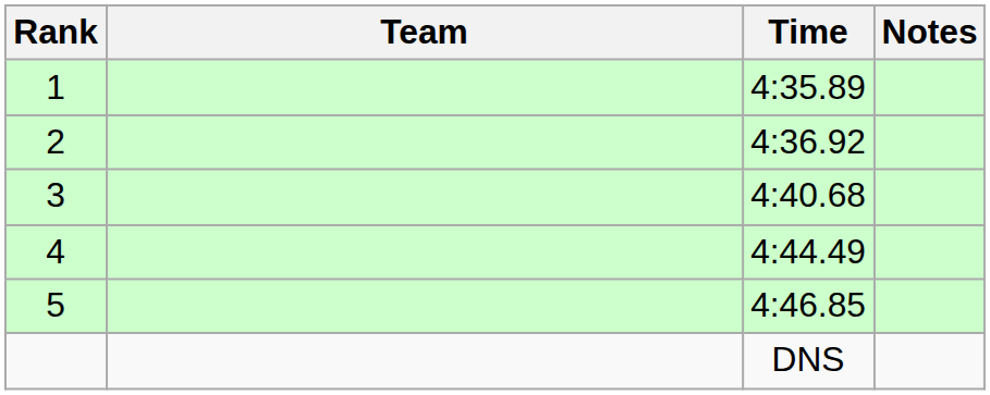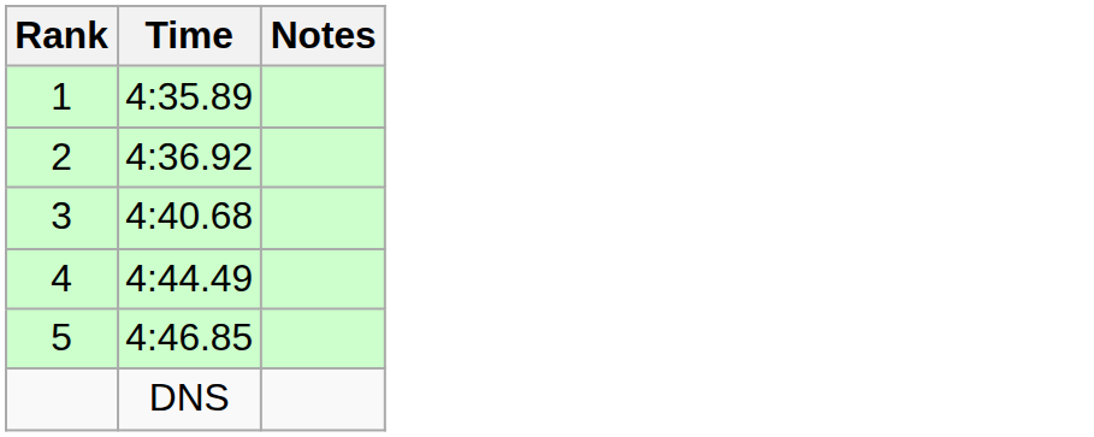 <table class="wikitable" style="text-align:center">
 <tr>
 <th>Rank</th>
-<th Style="width:18em">Team</th>
 <th>Time</th>
 <th>Notes</th>
 </tr>
 <tr style="background:#cfc">
 <td>1</td>
-<td style="text-align:left"></td>
 <td>4:35.89</td>
 <td></td>
 </tr>
 <tr style="background:#cfc">
 <td>2</td>
-<td style="text-align:left"></td>
 <td>4:36.92</td>
 <td></td>
 </tr>
 <tr style="background:#cfc">
 <td>3</td>
-<td style="text-align:left"></td>
 <td>4:40.68</td>
 <td></td>
 </tr>
 <tr style="background:#cfc">
 <td>4</td>
-<td style="text-align:left"></td>
 <td>4:44.49</td>
 <td></td>
 </tr>
 <tr style="background:#cfc">
 <td>5</td>
-<td style="text-align:left"></td>
 <td>4:46.85</td>
 <td></td>
 </tr>
 <tr>
 <td></td>
-<td style="text-align:left"></td>
 <td>DNS</td>
 <td></td>
 </tr>
 </table>
